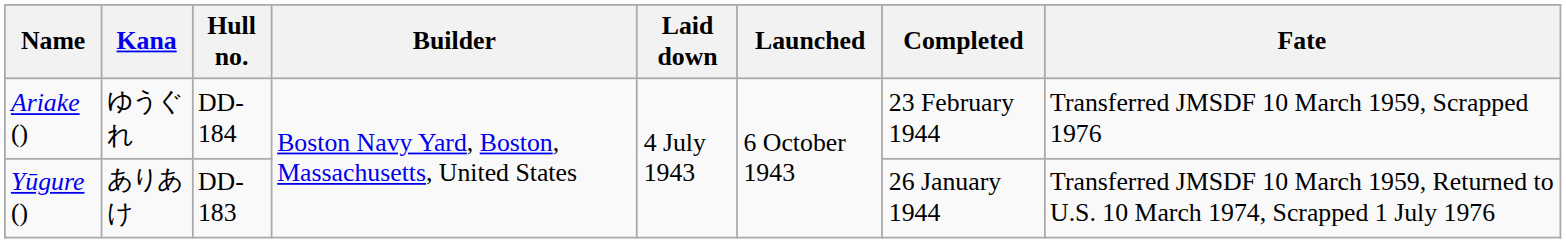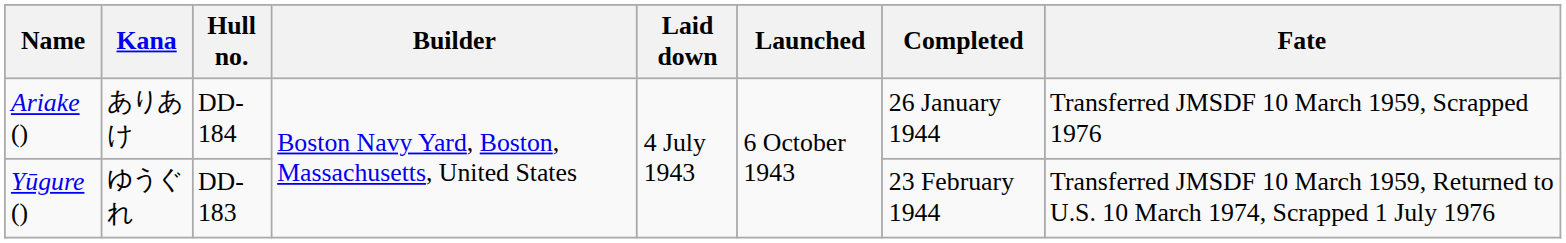 <table class="wikitable" style="font-size:90%;">
 <tr>
 <th>Name</th>
 <th><a href='#'>Kana</a></th>
 <th>Hull no.</th>
 <th>Builder</th>
 <th>Laid down</th>
 <th>Launched</th>
 <th>Completed</th>
 <th>Fate</th>
 </tr>
 <tr>
 <td><a href='#'><em>Ariake</em></a> ()</td>
-<td>ゆうぐれ</td>
+<td>ありあけ</td>
 <td>DD-184</td>
 <td rowspan="2"><a href='#'>Boston Navy Yard</a>, <a href='#'>Boston</a>, <a href='#'>Massachusetts</a>, United States</td>
 <td rowspan="2">4 July 1943</td>
 <td rowspan="2">6 October 1943</td>
-<td>23 February 1944</td>
+<td>26 January 1944</td>
 <td>Transferred JMSDF 10 March 1959, Scrapped 1976</td>
 </tr>
 <tr>
 <td><a href='#'><em>Yūgure</em></a> ()</td>
-<td>ありあけ</td>
+<td>ゆうぐれ</td>
 <td>DD-183</td>
-<td>26 January 1944</td>
+<td>23 February 1944</td>
 <td>Transferred JMSDF 10 March 1959, Returned to U.S. 10 March 1974, Scrapped 1 July 1976</td>
 </tr>
 </table>
